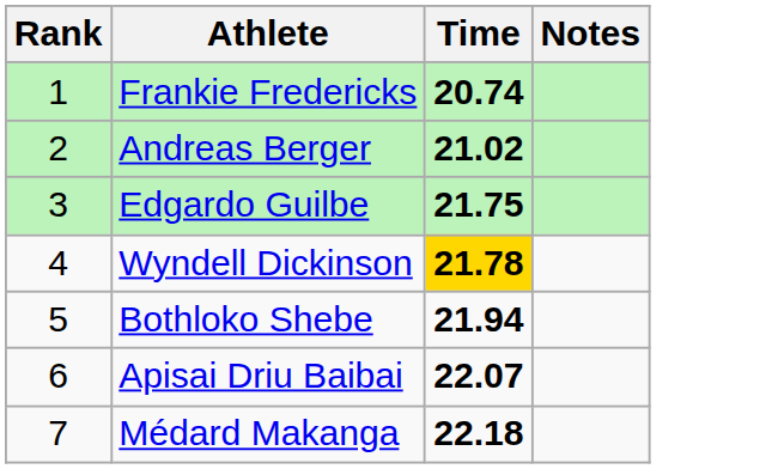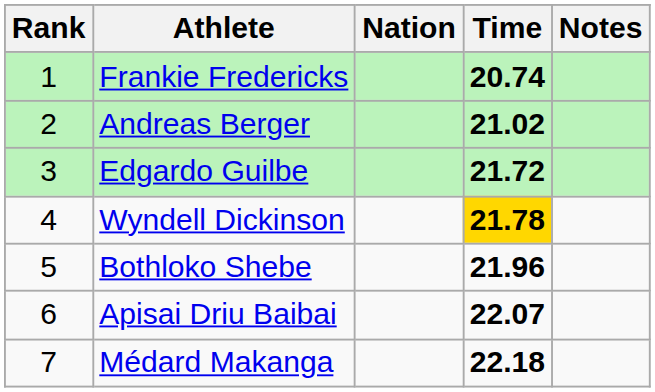 <table class="wikitable sortable" style="text-align:center">
 <tr>
 <th>Rank</th>
 <th>Athlete</th>
+<th>Nation</th>
 <th>Time</th>
 <th>Notes</th>
 </tr>
 <tr style="background:#bbf3bb;">
 <td>1</td>
 <td align=left><a href='#'>Frankie Fredericks</a></td>
+<td align=left></td>
 <td><strong>20.74</strong></td>
 <td></td>
 </tr>
 <tr style="background:#bbf3bb;">
 <td>2</td>
 <td align=left><a href='#'>Andreas Berger</a></td>
+<td align=left></td>
 <td><strong>21.02</strong></td>
 <td></td>
 </tr>
 <tr style="background:#bbf3bb;">
 <td>3</td>
 <td align=left><a href='#'>Edgardo Guilbe</a></td>
-<td><strong>21.75</strong></td>
+<td align=left></td>
+<td><strong>21.72</strong></td>
 <td></td>
 </tr>
 <tr>
 <td>4</td>
 <td align=left><a href='#'>Wyndell Dickinson</a></td>
+<td align=left></td>
 <td style="background: gold;"><strong>21.78</strong></td>
 <td></td>
 </tr>
 <tr>
 <td>5</td>
 <td align=left><a href='#'>Bothloko Shebe</a></td>
-<td><strong>21.94</strong></td>
+<td align=left></td>
+<td><strong>21.96</strong></td>
 <td></td>
 </tr>
 <tr>
 <td>6</td>
 <td align=left><a href='#'>Apisai Driu Baibai</a></td>
+<td align=left></td>
 <td><strong>22.07</strong></td>
 <td></td>
 </tr>
 <tr>
 <td>7</td>
 <td align=left><a href='#'>Médard Makanga</a></td>
+<td align=left></td>
 <td><strong>22.18</strong></td>
 <td></td>
 </tr>
 </table>
